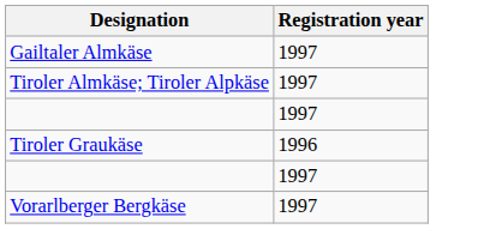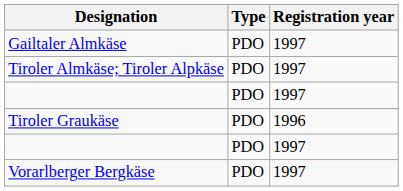 <table class="wikitable">
 <tr>
 <th>Designation </th>
+<th>Type</th>
 <th>Registration year</th>
 </tr>
 <tr>
 <td><a href='#'>Gailtaler Almkäse</a></td>
+<td>PDO</td>
 <td>1997</td>
 </tr>
 <tr>
 <td><a href='#'>Tiroler Almkäse; Tiroler Alpkäse</a></td>
+<td>PDO</td>
 <td>1997</td>
 </tr>
 <tr>
 <td></td>
+<td>PDO</td>
 <td>1997</td>
 </tr>
 <tr>
 <td><a href='#'>Tiroler Graukäse</a></td>
+<td>PDO</td>
 <td>1996</td>
 </tr>
 <tr>
 <td></td>
+<td>PDO</td>
 <td>1997</td>
 </tr>
 <tr>
 <td><a href='#'>Vorarlberger Bergkäse</a></td>
+<td>PDO</td>
 <td>1997</td>
 </tr>
 </table>
